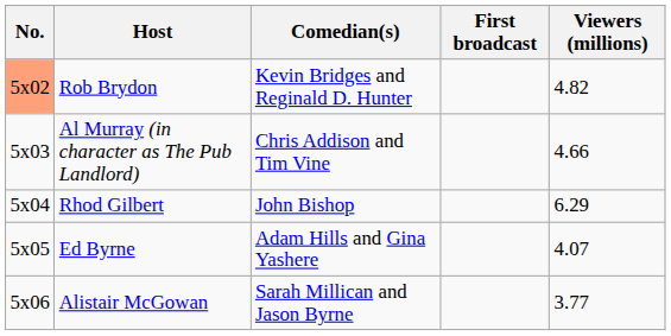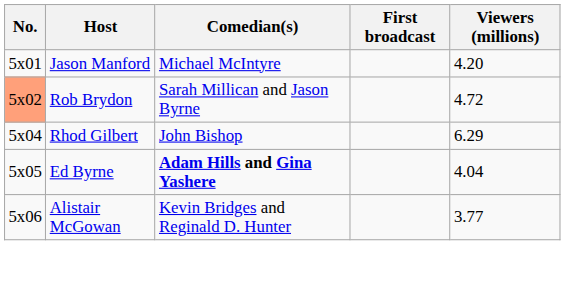 <table class="wikitable" style="width:60%;">
 <tr>
 <th>No.</th>
 <th>Host</th>
 <th>Comedian(s)</th>
 <th>First broadcast</th>
 <th>Viewers (millions)</th>
 </tr>
 <tr>
+<td>5x01</td>
+<td><a href='#'>Jason Manford</a></td>
+<td><a href='#'>Michael McIntyre</a></td>
+<td></td>
+<td>4.20</td>
+</tr>
+<tr>
 <td style="background: lightsalmon;">5x02</td>
 <td><a href='#'>Rob Brydon</a></td>
-<td><a href='#'>Kevin Bridges</a> and <a href='#'>Reginald D. Hunter</a></td>
+<td><a href='#'>Sarah Millican</a> and <a href='#'>Jason Byrne</a></td>
 <td></td>
-<td>4.82</td>
-</tr>
-<tr>
-<td>5x03</td>
-<td><a href='#'>Al Murray</a> <em>(in character as The Pub Landlord)</em></td>
-<td><a href='#'>Chris Addison</a> and <a href='#'>Tim Vine</a></td>
-<td></td>
-<td>4.66</td>
+<td>4.72</td>
 </tr>
 <tr>
 <td>5x04</td>
 <td><a href='#'>Rhod Gilbert</a></td>
 <td><a href='#'>John Bishop</a></td>
 <td></td>
 <td>6.29</td>
 </tr>
 <tr>
 <td>5x05</td>
 <td><a href='#'>Ed Byrne</a></td>
-<td><a href='#'>Adam Hills</a> and <a href='#'>Gina Yashere</a></td>
+<td><strong><a href='#'>Adam Hills</a> and <a href='#'>Gina Yashere</a></strong></td>
 <td></td>
-<td>4.07</td>
+<td>4.04</td>
 </tr>
 <tr>
 <td>5x06</td>
 <td><a href='#'>Alistair McGowan</a></td>
-<td><a href='#'>Sarah Millican</a> and <a href='#'>Jason Byrne</a></td>
+<td><a href='#'>Kevin Bridges</a> and <a href='#'>Reginald D. Hunter</a></td>
 <td></td>
 <td>3.77</td>
 </tr>
 </table>
